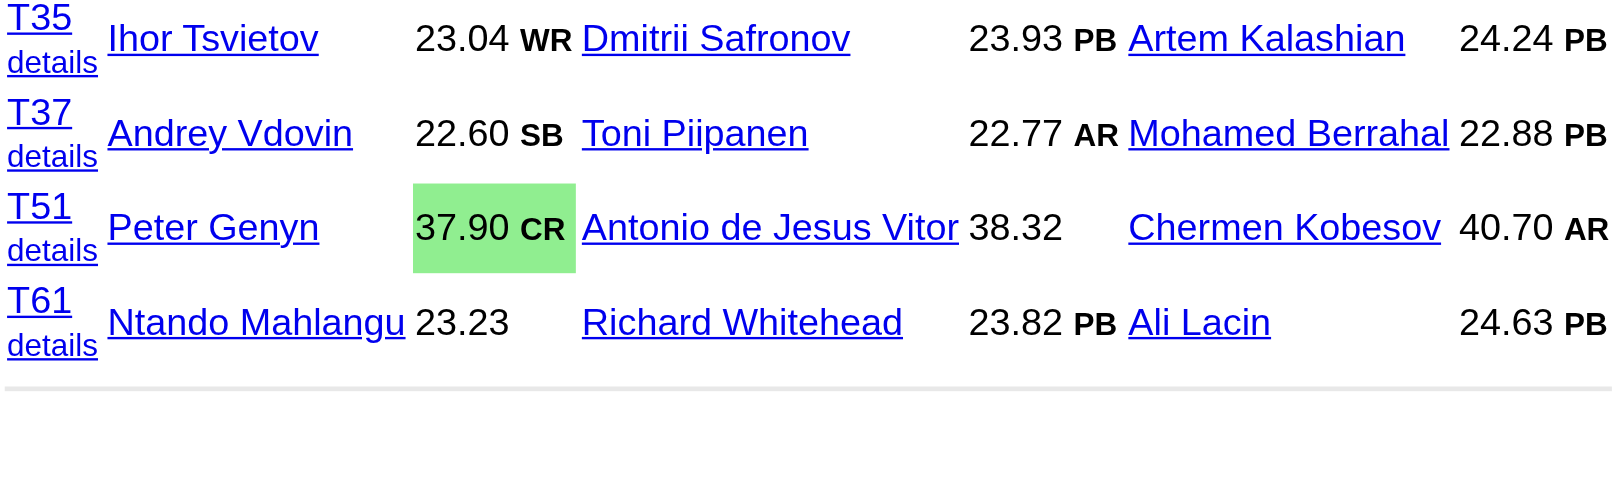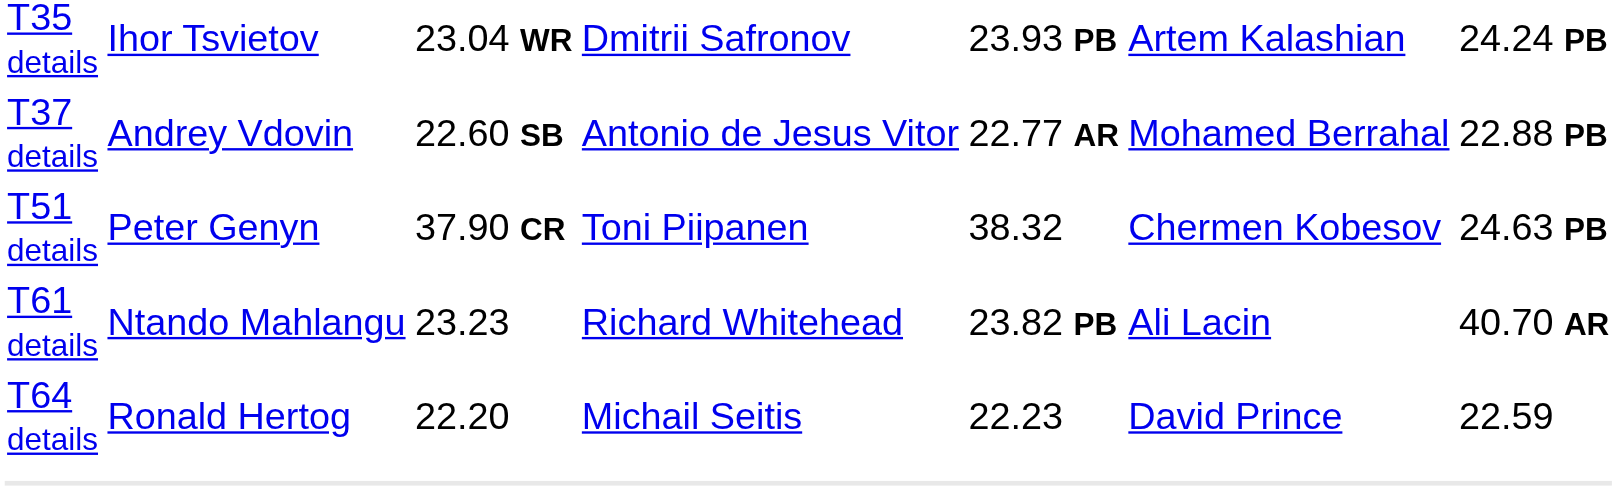 <table>
 <tr>
 <td><a href='#'>T35</a><br><small><a href='#'>details</a></small></td>
 <td><a href='#'>Ihor Tsvietov</a><br></td>
 <td>23.04 <small><strong>WR</strong></small></td>
 <td><a href='#'>Dmitrii Safronov</a><br></td>
 <td>23.93 <small><strong>PB</strong></small></td>
 <td><a href='#'>Artem Kalashian</a><br></td>
 <td>24.24 <small><strong>PB</strong></small></td>
 </tr>
 <tr>
 <td><a href='#'>T37</a><br><small><a href='#'>details</a></small></td>
 <td><a href='#'>Andrey Vdovin</a><br></td>
 <td>22.60 <small><strong>SB</strong></small></td>
-<td><a href='#'>Toni Piipanen</a><br></td>
+<td><a href='#'>Antonio de Jesus Vitor</a><br></td>
 <td>22.77 <small><strong>AR</strong></small></td>
 <td><a href='#'>Mohamed Berrahal</a><br></td>
 <td>22.88 <small><strong>PB</strong></small></td>
 </tr>
 <tr>
 <td><a href='#'>T51</a><br><small><a href='#'>details</a></small></td>
 <td><a href='#'>Peter Genyn</a><br></td>
-<td style="background: lightgreen;">37.90 <small><strong>CR</strong></small></td>
-<td><a href='#'>Antonio de Jesus Vitor</a><br></td>
+<td>37.90 <small><strong>CR</strong></small></td>
+<td><a href='#'>Toni Piipanen</a><br></td>
 <td>38.32</td>
 <td><a href='#'>Chermen Kobesov</a><br></td>
-<td>40.70 <small><strong>AR</strong></small></td>
+<td>24.63 <small><strong>PB</strong></small></td>
 </tr>
 <tr>
 <td><a href='#'>T61</a><br><small><a href='#'>details</a></small></td>
 <td><a href='#'>Ntando Mahlangu</a><br></td>
 <td>23.23</td>
 <td><a href='#'>Richard Whitehead</a><br></td>
 <td>23.82 <small><strong>PB</strong></small></td>
 <td><a href='#'>Ali Lacin</a><br></td>
-<td>24.63 <small><strong>PB</strong></small></td>
+<td>40.70 <small><strong>AR</strong></small></td>
+</tr>
+<tr>
+<td><a href='#'>T64</a><br><small><a href='#'>details</a></small></td>
+<td><a href='#'>Ronald Hertog</a><br></td>
+<td>22.20</td>
+<td><a href='#'>Michail Seitis</a><br></td>
+<td>22.23</td>
+<td><a href='#'>David Prince</a><br></td>
+<td>22.59</td>
 </tr>
 <tr>
 <td colspan=7></td>
 </tr>
 <tr>
 </tr>
 <tr bgcolor= e8e8e8>
 <td colspan=7></td>
 </tr>
 </table>
